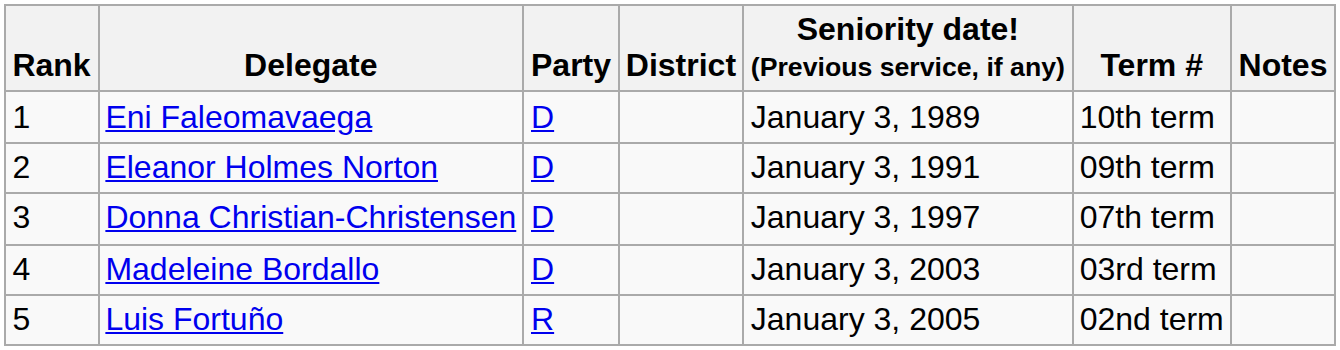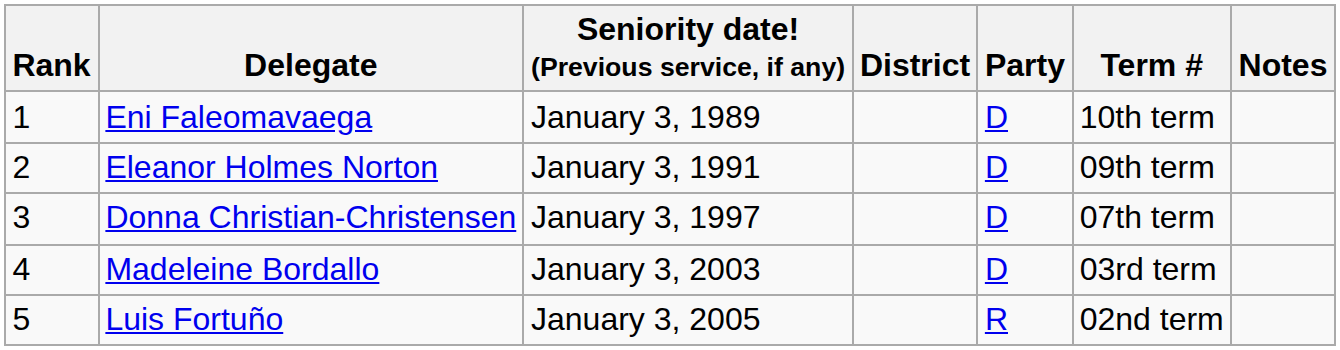 <table class="wikitable sortable">
 <tr valign=bottom>
 <th>Rank</th>
 <th>Delegate</th>
+<th>Seniority date!<br><small>(Previous service, if any)</small><br></th>
+<th>District</th>
 <th>Party</th>
-<th>District</th>
-<th>Seniority date!<br><small>(Previous service, if any)</small><br></th>
 <th>Term #</th>
 <th>Notes</th>
 </tr>
 <tr>
 <td>1</td>
 <td><a href='#'>Eni Faleomavaega</a></td>
+<td>January 3, 1989</td>
+<td></td>
 <td><a href='#'>D</a></td>
-<td></td>
-<td>January 3, 1989</td>
 <td>10th term</td>
 <td></td>
 </tr>
 <tr>
 <td>2</td>
 <td><a href='#'>Eleanor Holmes Norton</a></td>
+<td>January 3, 1991</td>
+<td></td>
 <td><a href='#'>D</a></td>
-<td></td>
-<td>January 3, 1991</td>
 <td>09th term</td>
 <td></td>
 </tr>
 <tr>
 <td>3</td>
 <td><a href='#'>Donna Christian-Christensen</a></td>
+<td>January 3, 1997</td>
+<td></td>
 <td><a href='#'>D</a></td>
-<td></td>
-<td>January 3, 1997</td>
 <td>07th term</td>
 <td></td>
 </tr>
 <tr>
 <td>4</td>
 <td><a href='#'>Madeleine Bordallo</a></td>
+<td>January 3, 2003</td>
+<td></td>
 <td><a href='#'>D</a></td>
-<td></td>
-<td>January 3, 2003</td>
 <td>03rd term</td>
 <td></td>
 </tr>
 <tr>
 <td>5</td>
 <td><a href='#'>Luis Fortuño</a></td>
+<td>January 3, 2005</td>
+<td></td>
 <td><a href='#'>R</a></td>
-<td></td>
-<td>January 3, 2005</td>
 <td>02nd term</td>
 <td></td>
 </tr>
 </table>
